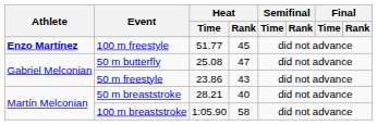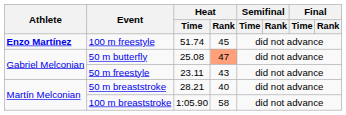 <table class=wikitable style="font-size:90%">
 <tr>
 <th rowspan="2">Athlete</th>
 <th rowspan="2">Event</th>
 <th colspan="2">Heat</th>
 <th colspan="2">Semifinal</th>
 <th colspan="2">Final</th>
 </tr>
 <tr style="font-size:95%">
 <th>Time</th>
 <th>Rank</th>
 <th>Time</th>
 <th>Rank</th>
 <th>Time</th>
 <th>Rank</th>
 </tr>
 <tr align=center>
 <td align=left><strong><a href='#'>Enzo Martínez</a></strong></td>
 <td align=left><a href='#'>100 m freestyle</a></td>
-<td>51.77</td>
+<td>51.74</td>
 <td>45</td>
 <td colspan=4>did not advance</td>
 </tr>
 <tr align=center>
 <td align=left rowspan=2><a href='#'>Gabriel Melconian</a></td>
 <td align=left><a href='#'>50 m butterfly</a></td>
 <td>25.08</td>
-<td>47</td>
+<td style="background: lightsalmon;">47</td>
 <td colspan=4>did not advance</td>
 </tr>
 <tr align=center>
 <td align=left><a href='#'>50 m freestyle</a></td>
-<td>23.86</td>
+<td>23.11</td>
 <td>43</td>
 <td colspan=4>did not advance</td>
 </tr>
 <tr align=center>
 <td align=left rowspan=2><a href='#'>Martín Melconian</a></td>
 <td align=left><a href='#'>50 m breaststroke</a></td>
 <td>28.21</td>
 <td>40</td>
 <td colspan=4>did not advance</td>
 </tr>
 <tr align=center>
 <td align=left><a href='#'>100 m breaststroke</a></td>
 <td>1:05.90</td>
 <td>58</td>
 <td colspan=4>did not advance</td>
 </tr>
 </table>
